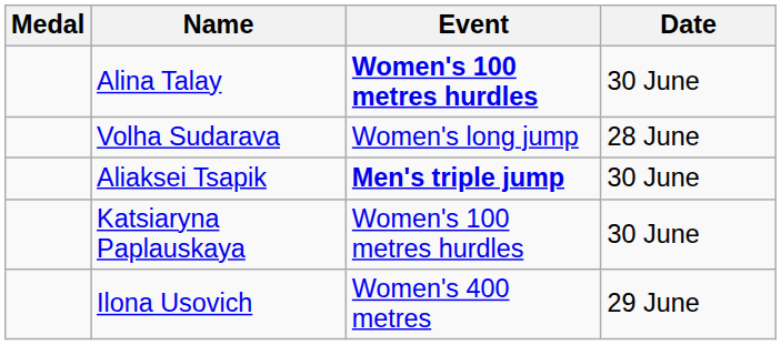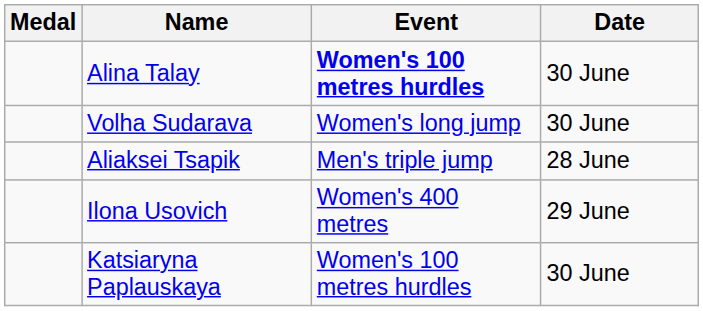 <table class="wikitable sortable" style="font-size:100%">
 <tr>
 <th>Medal</th>
 <th width=150>Name</th>
 <th width=150>Event</th>
 <th width=100>Date</th>
 </tr>
 <tr>
 <td></td>
 <td><a href='#'>Alina Talay</a></td>
 <td><strong><a href='#'>Women's 100 metres hurdles</a></strong></td>
 <td>30 June</td>
 </tr>
 <tr>
 <td></td>
 <td><a href='#'>Volha Sudarava</a></td>
 <td><a href='#'>Women's long jump</a></td>
+<td>30 June</td>
+</tr>
+<tr>
+<td></td>
+<td><a href='#'>Aliaksei Tsapik</a></td>
+<td><a href='#'>Men's triple jump</a></td>
 <td>28 June</td>
 </tr>
 <tr>
 <td></td>
-<td><a href='#'>Aliaksei Tsapik</a></td>
-<td><strong><a href='#'>Men's triple jump</a></strong></td>
-<td>30 June</td>
+<td><a href='#'>Ilona Usovich</a></td>
+<td><a href='#'>Women's 400 metres</a></td>
+<td>29 June</td>
 </tr>
 <tr>
 <td></td>
 <td><a href='#'>Katsiaryna Paplauskaya</a></td>
 <td><a href='#'>Women's 100 metres hurdles</a></td>
 <td>30 June</td>
 </tr>
-<tr>
-<td></td>
-<td><a href='#'>Ilona Usovich</a></td>
-<td><a href='#'>Women's 400 metres</a></td>
-<td>29 June</td>
-</tr>
 </table>
